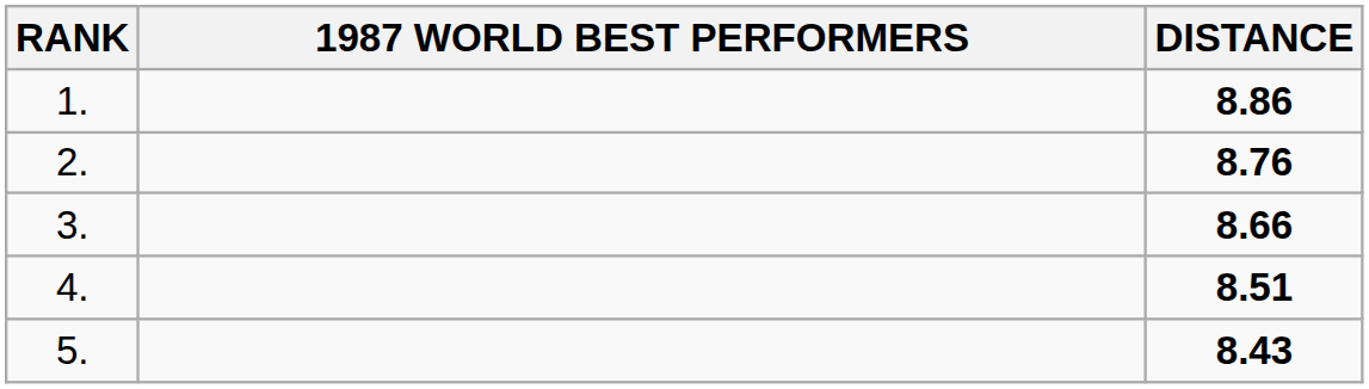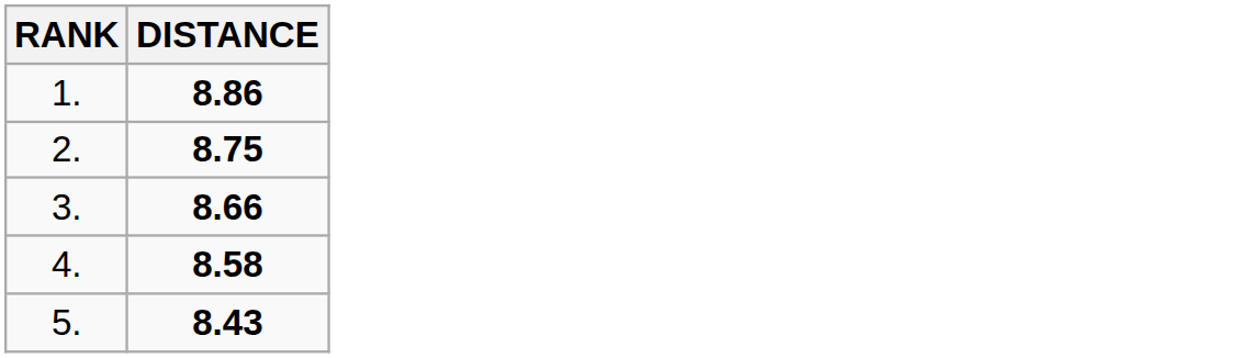 <table class="wikitable" style="border-collapse: collapse; font-size: 90%;">
 <tr>
 <th>RANK</th>
-<th align="center" style="width: 25em">1987 WORLD BEST PERFORMERS</th>
 <th align="center" style="width: 5em">DISTANCE</th>
 </tr>
 <tr>
 <td align="center">1.</td>
-<td></td>
 <td align="center"><strong>8.86</strong></td>
 </tr>
 <tr>
 <td align="center">2.</td>
-<td></td>
-<td align="center"><strong>8.76</strong></td>
+<td align="center"><strong>8.75</strong></td>
 </tr>
 <tr>
 <td align="center">3.</td>
-<td></td>
 <td align="center"><strong>8.66</strong></td>
 </tr>
 <tr>
 <td align="center">4.</td>
-<td></td>
-<td align="center"><strong>8.51</strong></td>
+<td align="center"><strong>8.58</strong></td>
 </tr>
 <tr>
 <td align="center">5.</td>
-<td></td>
 <td align="center"><strong>8.43</strong></td>
 </tr>
 </table>
